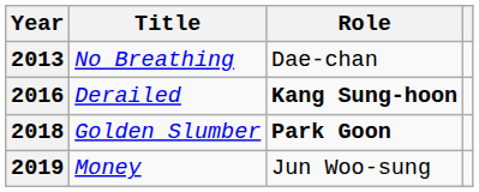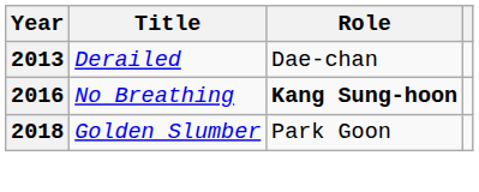 <table class="wikitable plainrowheaders sortable">
 <tr>
 <th scope="col">Year</th>
 <th scope="col">Title</th>
 <th scope="col">Role</th>
 <th scope="col" class="unsortable"></th>
 </tr>
 <tr>
 <th scope="row">2013</th>
-<td><em><a href='#'>No Breathing</a></em></td>
+<td><em><a href='#'>Derailed</a></em></td>
 <td>Dae-chan</td>
 <td style="text-align:center"></td>
 </tr>
 <tr>
 <th scope="row">2016</th>
-<td><em><a href='#'>Derailed</a></em></td>
+<td><em><a href='#'>No Breathing</a></em></td>
 <td><strong>Kang Sung-hoon</strong></td>
 <td style="text-align:center"></td>
 </tr>
 <tr>
 <th scope="row">2018</th>
 <td><em><a href='#'>Golden Slumber</a></em></td>
-<td><strong>Park Goon</strong></td>
-<td style="text-align:center"></td>
-</tr>
-<tr>
-<th scope="row">2019</th>
-<td><em><a href='#'>Money</a></em></td>
-<td>Jun Woo-sung</td>
+<td>Park Goon</td>
 <td style="text-align:center"></td>
 </tr>
 </table>
